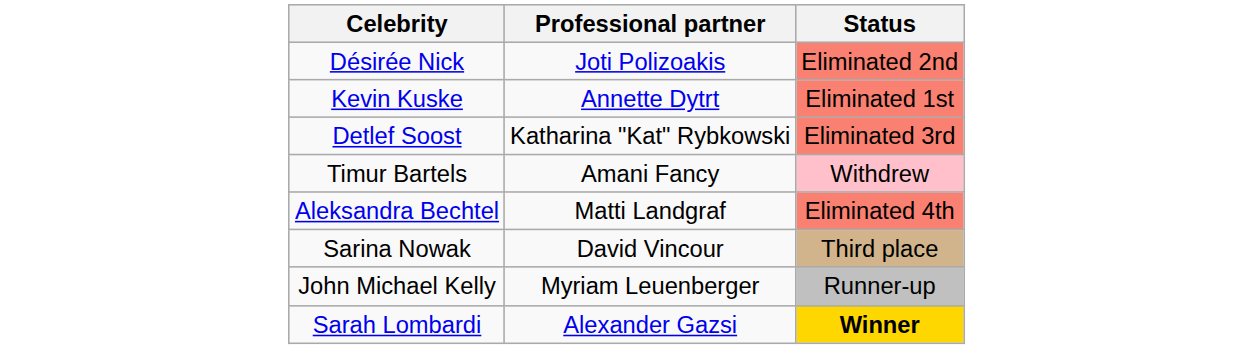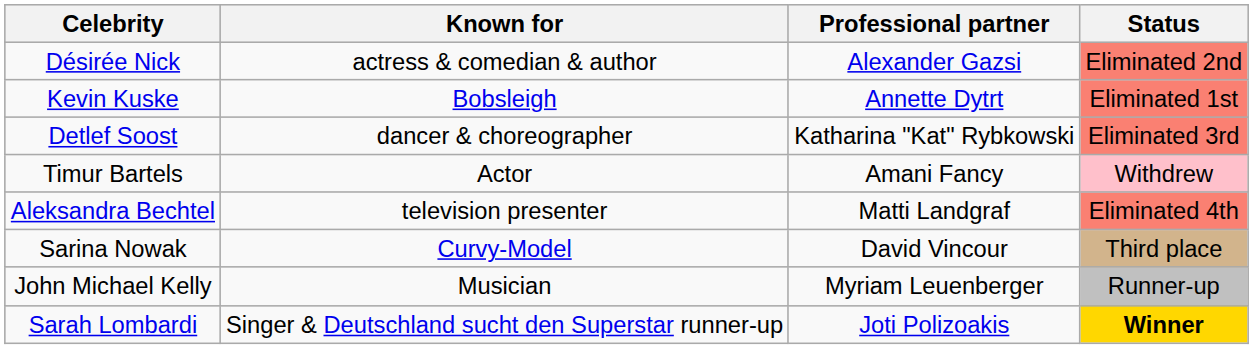 <table class="wikitable sortable" style="margin: auto; text-align:center; font-size:95%;">
 <tr>
 <th>Celebrity</th>
+<th>Known for</th>
 <th>Professional partner</th>
 <th>Status</th>
 </tr>
 <tr>
 <td><a href='#'>Désirée Nick</a></td>
-<td><a href='#'>Joti Polizoakis</a></td>
+<td>actress & comedian & author</td>
+<td><a href='#'>Alexander Gazsi</a></td>
 <td style="background:salmon;">Eliminated 2nd<br></td>
 </tr>
 <tr>
 <td><a href='#'>Kevin Kuske</a></td>
+<td><a href='#'>Bobsleigh</a></td>
 <td><a href='#'>Annette Dytrt</a></td>
 <td style="background:salmon;">Eliminated 1st<br></td>
 </tr>
 <tr>
 <td><a href='#'>Detlef Soost</a></td>
+<td>dancer & choreographer</td>
 <td>Katharina "Kat" Rybkowski</td>
 <td style="background:salmon;">Eliminated 3rd<br></td>
 </tr>
 <tr>
 <td>Timur Bartels</td>
+<td>Actor</td>
 <td>Amani Fancy</td>
 <td bgcolor=pink>Withdrew<br></td>
 </tr>
 <tr>
 <td><a href='#'>Aleksandra Bechtel</a></td>
+<td>television presenter</td>
 <td>Matti Landgraf</td>
 <td style="background:salmon;">Eliminated 4th<br></td>
 </tr>
 <tr>
 <td>Sarina Nowak</td>
+<td><a href='#'>Curvy-Model</a></td>
 <td>David Vincour</td>
 <td style="background:tan;">Third place<br></td>
 </tr>
 <tr>
 <td>John Michael Kelly</td>
+<td>Musician</td>
 <td>Myriam Leuenberger</td>
 <td style=background:silver>Runner-up<br></td>
 </tr>
 <tr>
 <td><a href='#'>Sarah Lombardi</a></td>
-<td><a href='#'>Alexander Gazsi</a></td>
+<td>Singer & <a href='#'>Deutschland sucht den Superstar</a> runner-up</td>
+<td><a href='#'>Joti Polizoakis</a></td>
 <td style=background:gold><strong>Winner</strong><br></td>
 </tr>
 </table>
